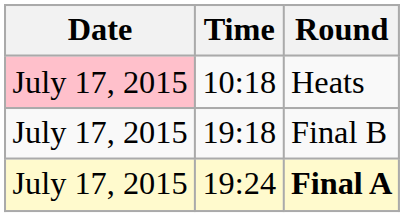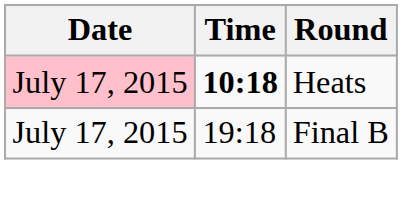 <table class="wikitable">
 <tr>
 <th>Date</th>
 <th>Time</th>
 <th>Round</th>
 </tr>
 <tr>
 <td style="background: pink;">July 17, 2015</td>
-<td>10:18</td>
+<td><strong>10:18</strong></td>
 <td>Heats</td>
 </tr>
 <tr>
 <td>July 17, 2015</td>
 <td>19:18</td>
 <td>Final B</td>
 </tr>
-<tr style=background:lemonchiffon>
-<td>July 17, 2015</td>
-<td>19:24</td>
-<td><strong>Final A</strong></td>
-</tr>
 </table>
